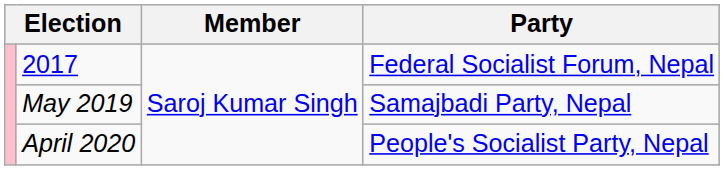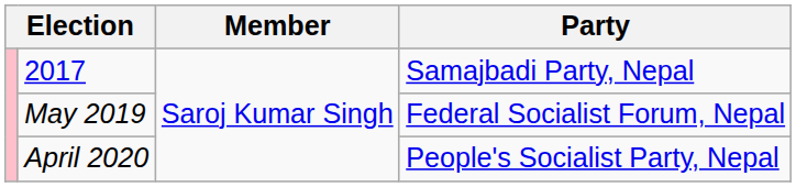 <table class="wikitable">
 <tr>
 <th colspan="2">Election</th>
 <th>Member</th>
 <th>Party</th>
 </tr>
 <tr>
 <td rowspan="3" style="background-color:pink"></td>
 <td><a href='#'>2017</a></td>
 <td rowspan="3"><a href='#'>Saroj Kumar Singh</a></td>
-<td><a href='#'>Federal Socialist Forum, Nepal</a></td>
+<td><a href='#'>Samajbadi Party, Nepal</a></td>
 </tr>
 <tr>
 <td><em>May 2019</em></td>
-<td><a href='#'>Samajbadi Party, Nepal</a></td>
+<td><a href='#'>Federal Socialist Forum, Nepal</a></td>
 </tr>
 <tr>
 <td><em>April 2020</em></td>
 <td><a href='#'>People's Socialist Party, Nepal</a></td>
 </tr>
 </table>
